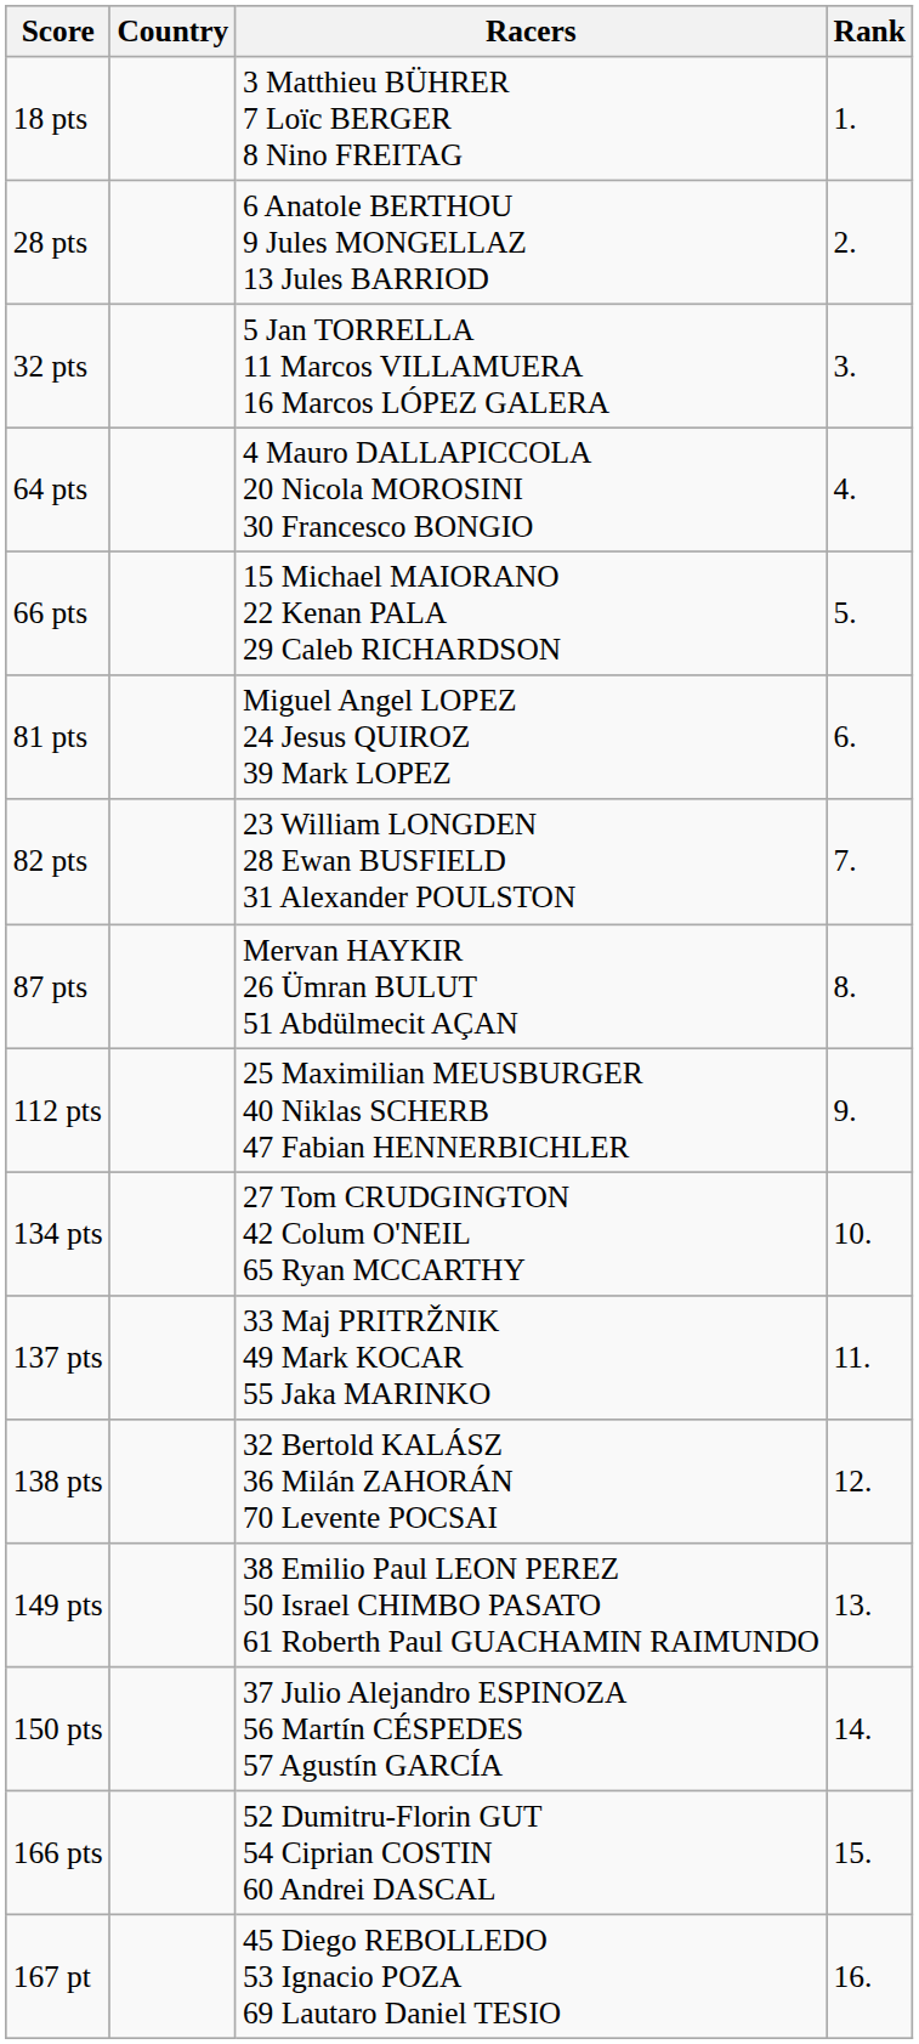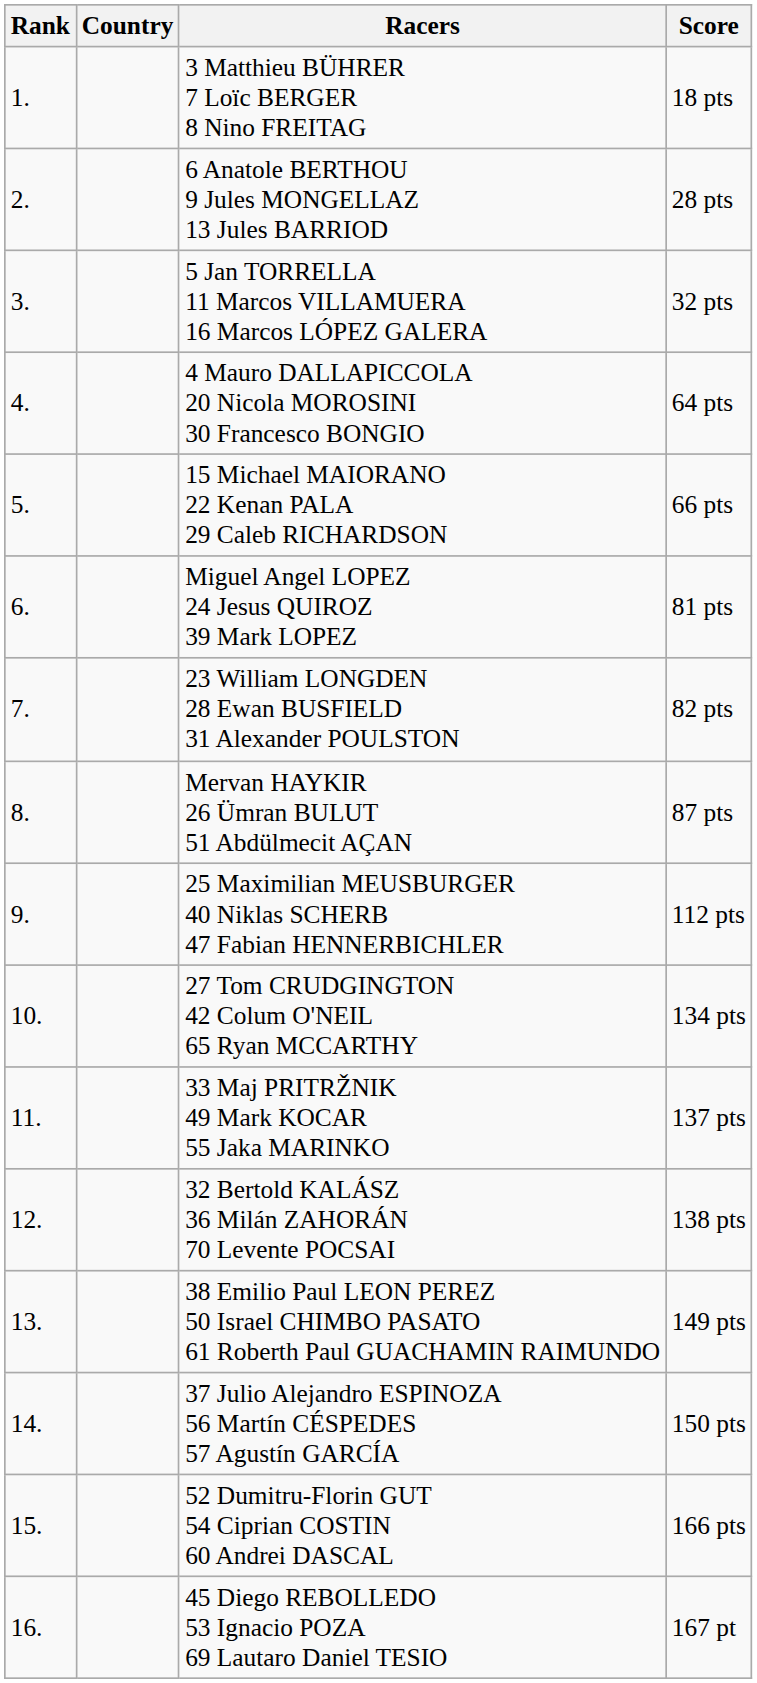 <table class="wikitable sortable" style="text-align:left;font-size:95%">
 <tr>
-<th>Score</th>
+<th>Rank</th>
 <th>Country</th>
 <th>Racers</th>
-<th>Rank</th>
+<th>Score</th>
 </tr>
 <tr>
-<td>18 pts</td>
+<td>1.</td>
 <td></td>
 <td>3	Matthieu BÜHRER<br>	7	Loïc BERGER<br>	8	Nino FREITAG</td>
-<td>1.</td>
+<td>18 pts</td>
 </tr>
 <tr>
-<td>28 pts</td>
+<td>2.</td>
 <td></td>
 <td>6	Anatole BERTHOU<br>	9	Jules MONGELLAZ<br>   13	Jules BARRIOD</td>
-<td>2.</td>
+<td>28 pts</td>
 </tr>
 <tr>
-<td>32 pts</td>
+<td>3.</td>
 <td></td>
 <td>5	Jan TORRELLA<br>	11	Marcos VILLAMUERA<br>	16	Marcos LÓPEZ GALERA</td>
-<td>3.</td>
+<td>32 pts</td>
 </tr>
 <tr>
-<td>64 pts</td>
+<td>4.</td>
 <td></td>
 <td>4	Mauro DALLAPICCOLA<br>	20	Nicola MOROSINI<br>	30	Francesco BONGIO</td>
-<td>4.</td>
+<td>64 pts</td>
 </tr>
 <tr>
-<td>66 pts</td>
+<td>5.</td>
 <td></td>
 <td>15	Michael MAIORANO<br>	22	Kenan PALA<br>	29	Caleb RICHARDSON</td>
-<td>5.</td>
+<td>66 pts</td>
 </tr>
 <tr>
-<td>81 pts</td>
+<td>6.</td>
 <td></td>
 <td>Miguel Angel LOPEZ<br>	24	Jesus QUIROZ<br>	39	Mark LOPEZ</td>
-<td>6.</td>
+<td>81 pts</td>
 </tr>
 <tr>
-<td>82 pts</td>
+<td>7.</td>
 <td></td>
 <td>23	William LONGDEN<br>	28	Ewan BUSFIELD<br>	31	Alexander POULSTON</td>
-<td>7.</td>
+<td>82 pts</td>
 </tr>
 <tr>
-<td>87 pts</td>
+<td>8.</td>
 <td></td>
 <td>Mervan HAYKIR<br>	26	Ümran BULUT<br>	51	Abdülmecit AÇAN</td>
-<td>8.</td>
+<td>87 pts</td>
 </tr>
 <tr>
-<td>112 pts</td>
+<td>9.</td>
 <td></td>
 <td>25	Maximilian MEUSBURGER<br>	40	Niklas SCHERB<br>	47	Fabian HENNERBICHLER</td>
-<td>9.</td>
+<td>112 pts</td>
 </tr>
 <tr>
-<td>134 pts</td>
+<td>10.</td>
 <td></td>
 <td>27	Tom CRUDGINGTON<br>	42	Colum O'NEIL<br>	65	Ryan MCCARTHY</td>
-<td>10.</td>
+<td>134 pts</td>
 </tr>
 <tr>
-<td>137 pts</td>
+<td>11.</td>
 <td></td>
 <td>33	Maj PRITRŽNIK<br>	49	Mark KOCAR<br>	55	Jaka MARINKO</td>
-<td>11.</td>
+<td>137 pts</td>
 </tr>
 <tr>
-<td>138 pts</td>
+<td>12.</td>
 <td></td>
 <td>32	Bertold KALÁSZ<br>	36	Milán ZAHORÁN<br>	70	Levente POCSAI</td>
-<td>12.</td>
+<td>138 pts</td>
 </tr>
 <tr>
-<td>149 pts</td>
+<td>13.</td>
 <td></td>
 <td>38	Emilio Paul LEON PEREZ<br>	50	Israel CHIMBO PASATO<br>	61	Roberth Paul GUACHAMIN RAIMUNDO</td>
-<td>13.</td>
+<td>149 pts</td>
 </tr>
 <tr>
-<td>150 pts</td>
+<td>14.</td>
 <td></td>
 <td>37	Julio Alejandro ESPINOZA<br>	56	Martín CÉSPEDES<br>	57	Agustín GARCÍA</td>
-<td>14.</td>
+<td>150 pts</td>
 </tr>
 <tr>
-<td>166 pts</td>
+<td>15.</td>
 <td></td>
 <td>52	Dumitru-Florin GUT<br>	54	Ciprian COSTIN<br>	60	Andrei DASCAL</td>
-<td>15.</td>
+<td>166 pts</td>
 </tr>
 <tr>
-<td>167 pt</td>
+<td>16.</td>
 <td></td>
 <td>45	Diego REBOLLEDO<br>	53	Ignacio POZA<br>	69	Lautaro Daniel TESIO</td>
-<td>16.</td>
+<td>167 pt</td>
 </tr>
 </table>
